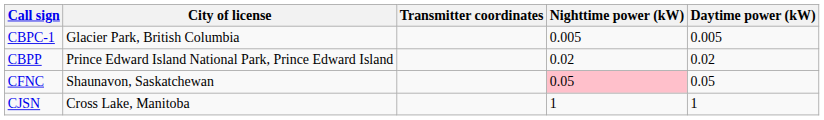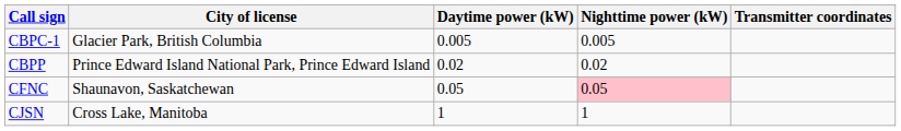 <table class="wikitable sortable">
 <tr>
 <th><a href='#'>Call sign</a></th>
 <th>City of license</th>
+<th>Daytime power (kW)</th>
+<th>Nighttime power (kW)</th>
 <th>Transmitter coordinates</th>
-<th>Nighttime power (kW)</th>
-<th>Daytime power (kW)</th>
 </tr>
 <tr>
 <td><a href='#'>CBPC-1</a></td>
 <td>Glacier Park, British Columbia</td>
-<td></td>
 <td>0.005</td>
 <td>0.005</td>
+<td></td>
 </tr>
 <tr>
 <td><a href='#'>CBPP</a></td>
 <td>Prince Edward Island National Park, Prince Edward Island</td>
-<td></td>
 <td>0.02</td>
 <td>0.02</td>
+<td></td>
 </tr>
 <tr>
 <td><a href='#'>CFNC</a></td>
 <td>Shaunavon, Saskatchewan</td>
+<td>0.05</td>
+<td style="background: pink;">0.05</td>
 <td></td>
-<td style="background: pink;">0.05</td>
-<td>0.05</td>
 </tr>
 <tr>
 <td><a href='#'>CJSN</a></td>
 <td>Cross Lake, Manitoba</td>
-<td></td>
 <td>1</td>
 <td>1</td>
+<td></td>
 </tr>
 </table>
